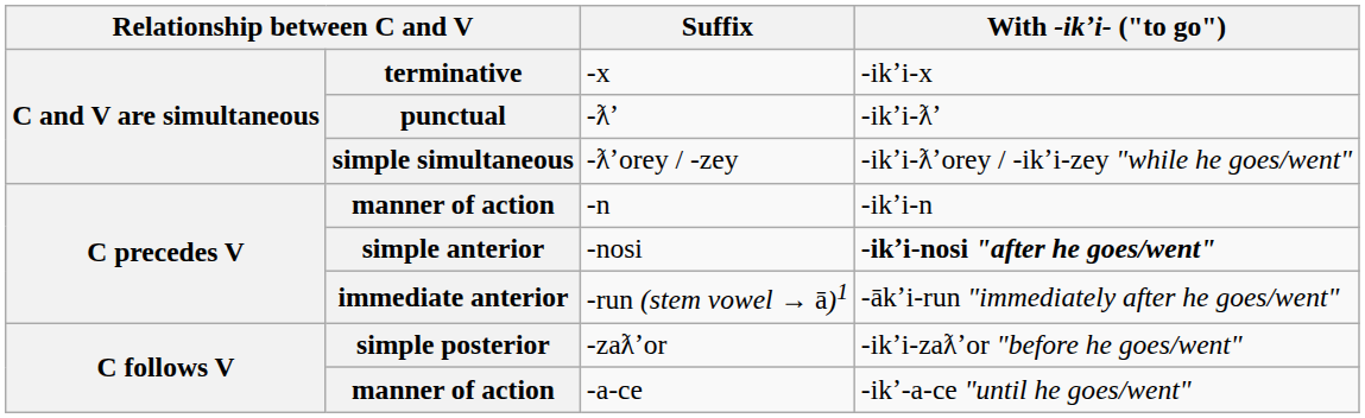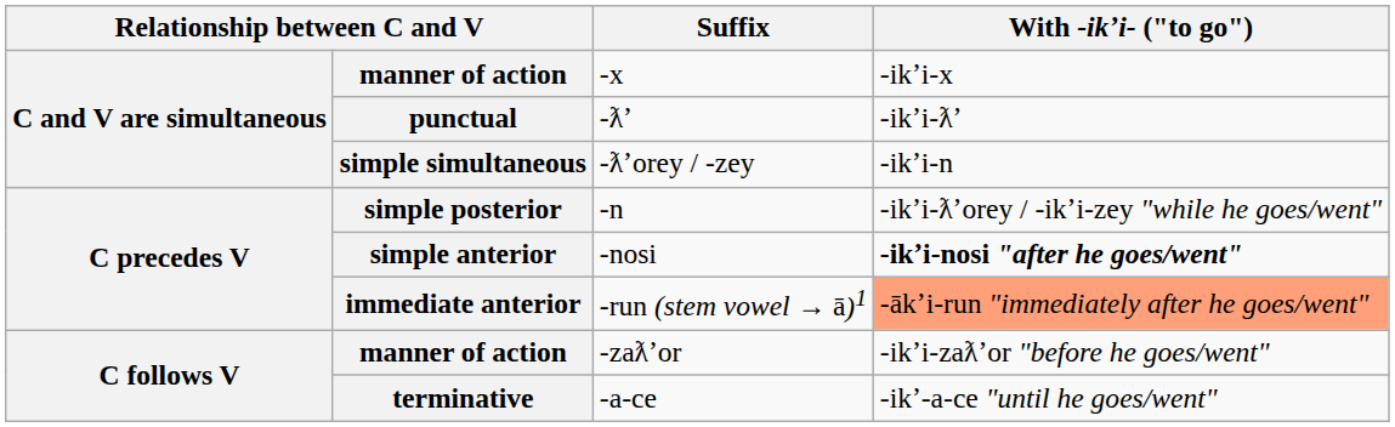 <table class="wikitable">
 <tr>
 <th colspan=2>Relationship between C and V</th>
 <th>Suffix</th>
 <th>With <em>-ikʼi-</em> ("to go")</th>
 </tr>
 <tr>
 <th rowspan=3>C and V are simultaneous</th>
-<th>terminative</th>
+<th>manner of action</th>
 <td>-x</td>
 <td>-ikʼi-x</td>
 </tr>
 <tr>
 <th>punctual</th>
 <td>-ƛʼ</td>
 <td>-ikʼi-ƛʼ</td>
 </tr>
 <tr>
 <th>simple simultaneous</th>
 <td>-ƛʼorey / -zey</td>
-<td>-ikʼi-ƛʼorey / -ikʼi-zey <em>"while he goes/went"</em></td>
+<td>-ikʼi-n</td>
 </tr>
 <tr>
 <th rowspan=3>C precedes V</th>
-<th>manner of action</th>
+<th>simple posterior</th>
 <td>-n</td>
-<td>-ikʼi-n</td>
+<td>-ikʼi-ƛʼorey / -ikʼi-zey <em>"while he goes/went"</em></td>
 </tr>
 <tr>
 <th>simple anterior</th>
 <td>-nosi</td>
 <td><strong>-ikʼi-nosi <em>"after he goes/went"</em></strong></td>
 </tr>
 <tr>
 <th>immediate anterior</th>
 <td>-run <em>(stem vowel → </em>ā<em>)<sup>1</sup></em></td>
-<td>-ākʼi-run <em>"immediately after he goes/went"</em></td>
+<td style="background: lightsalmon;">-ākʼi-run <em>"immediately after he goes/went"</em></td>
 </tr>
 <tr>
 <th rowspan=2>C follows V</th>
-<th>simple posterior</th>
+<th>manner of action</th>
 <td>-zaƛʼor</td>
 <td>-ikʼi-zaƛʼor <em>"before he goes/went"</em></td>
 </tr>
 <tr>
-<th>manner of action</th>
+<th>terminative</th>
 <td>-a-ce</td>
 <td>-ikʼ-a-ce <em>"until he goes/went"</em></td>
 </tr>
 </table>
